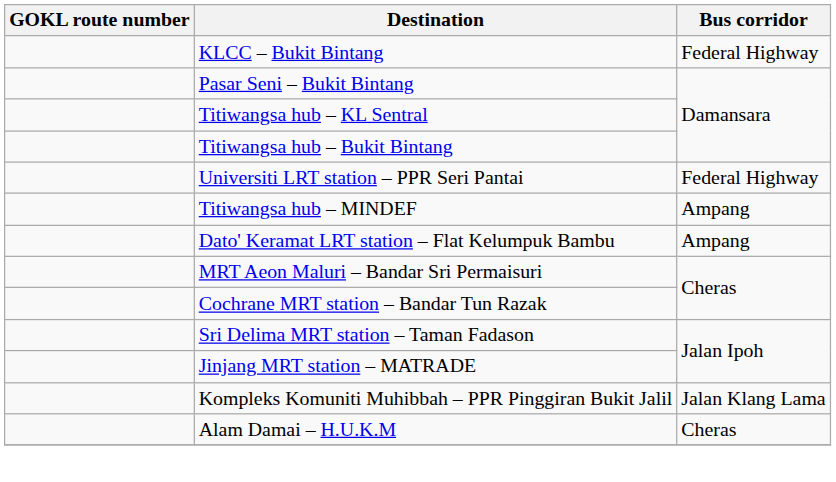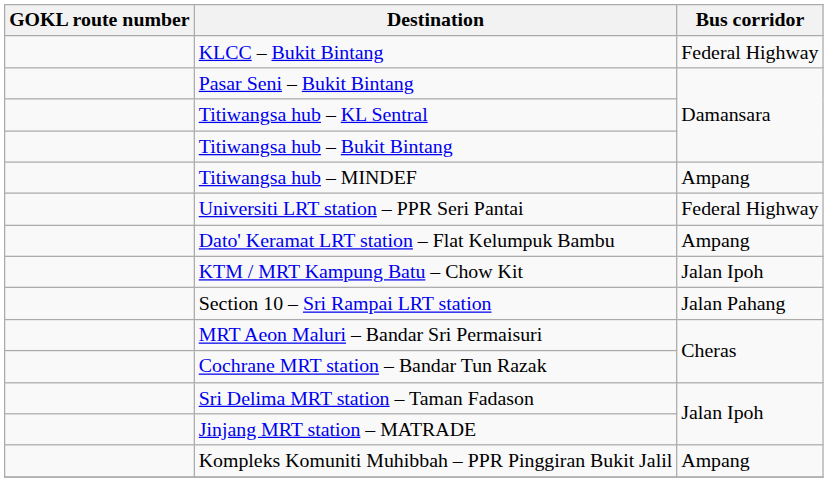 <table class="wikitable">
 <tr>
 <th>GOKL route number</th>
 <th>Destination</th>
 <th>Bus corridor</th>
 </tr>
 <tr>
 <td></td>
 <td><a href='#'>KLCC</a> – <a href='#'>Bukit Bintang</a></td>
 <td>Federal Highway</td>
 </tr>
 <tr>
 <td></td>
 <td><a href='#'>Pasar Seni</a> – <a href='#'>Bukit Bintang</a></td>
 <td rowspan="3">Damansara</td>
 </tr>
 <tr>
 <td></td>
 <td><a href='#'>Titiwangsa hub</a> – <a href='#'>KL Sentral</a></td>
 </tr>
 <tr>
 <td></td>
 <td><a href='#'>Titiwangsa hub</a> – <a href='#'>Bukit Bintang</a></td>
 </tr>
 <tr>
 <td></td>
+<td><a href='#'>Titiwangsa hub</a> – MINDEF</td>
+<td>Ampang</td>
+</tr>
+<tr>
+<td></td>
 <td><a href='#'>Universiti LRT station</a> – PPR Seri Pantai</td>
 <td>Federal Highway</td>
 </tr>
 <tr>
 <td></td>
-<td><a href='#'>Titiwangsa hub</a> – MINDEF</td>
+<td><a href='#'>Dato' Keramat LRT station</a> – Flat Kelumpuk Bambu</td>
 <td>Ampang</td>
 </tr>
 <tr>
 <td></td>
-<td><a href='#'>Dato' Keramat LRT station</a> – Flat Kelumpuk Bambu</td>
-<td>Ampang</td>
+<td><a href='#'>KTM / MRT Kampung Batu</a> – Chow Kit</td>
+<td>Jalan Ipoh</td>
+</tr>
+<tr>
+<td></td>
+<td>Section 10 – <a href='#'>Sri Rampai LRT station</a></td>
+<td>Jalan Pahang</td>
 </tr>
 <tr>
 <td></td>
 <td><a href='#'>MRT Aeon Maluri</a>  – Bandar Sri Permaisuri</td>
 <td rowspan="2">Cheras</td>
 </tr>
 <tr>
 <td></td>
 <td><a href='#'>Cochrane MRT station</a> – Bandar Tun Razak</td>
 </tr>
 <tr>
 <td></td>
 <td><a href='#'>Sri Delima MRT station</a> – Taman Fadason</td>
 <td rowspan="2">Jalan Ipoh</td>
 </tr>
 <tr>
 <td></td>
 <td><a href='#'>Jinjang MRT station</a> – MATRADE</td>
 </tr>
 <tr>
 <td></td>
 <td>Kompleks Komuniti Muhibbah – PPR Pinggiran Bukit Jalil</td>
-<td>Jalan Klang Lama</td>
-</tr>
-<tr>
-<td></td>
-<td>Alam Damai – <a href='#'>H.U.K.M</a></td>
-<td>Cheras</td>
+<td>Ampang</td>
 </tr>
 <tr>
 </tr>
 </table>
